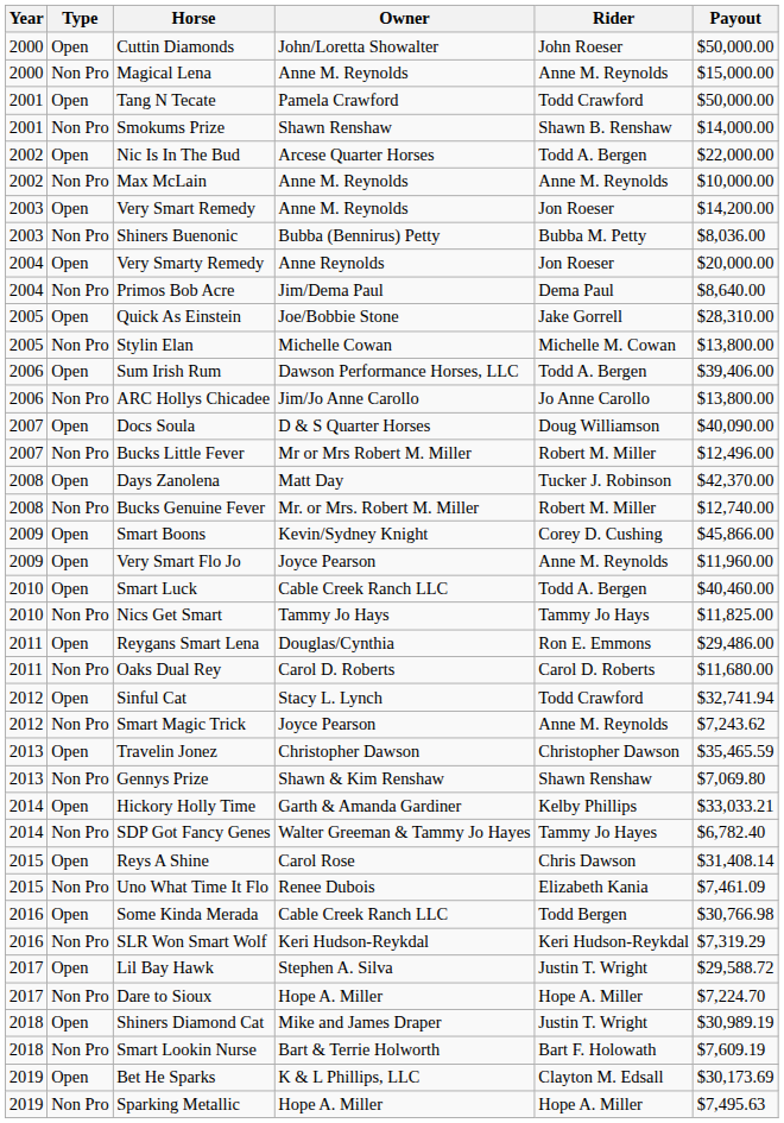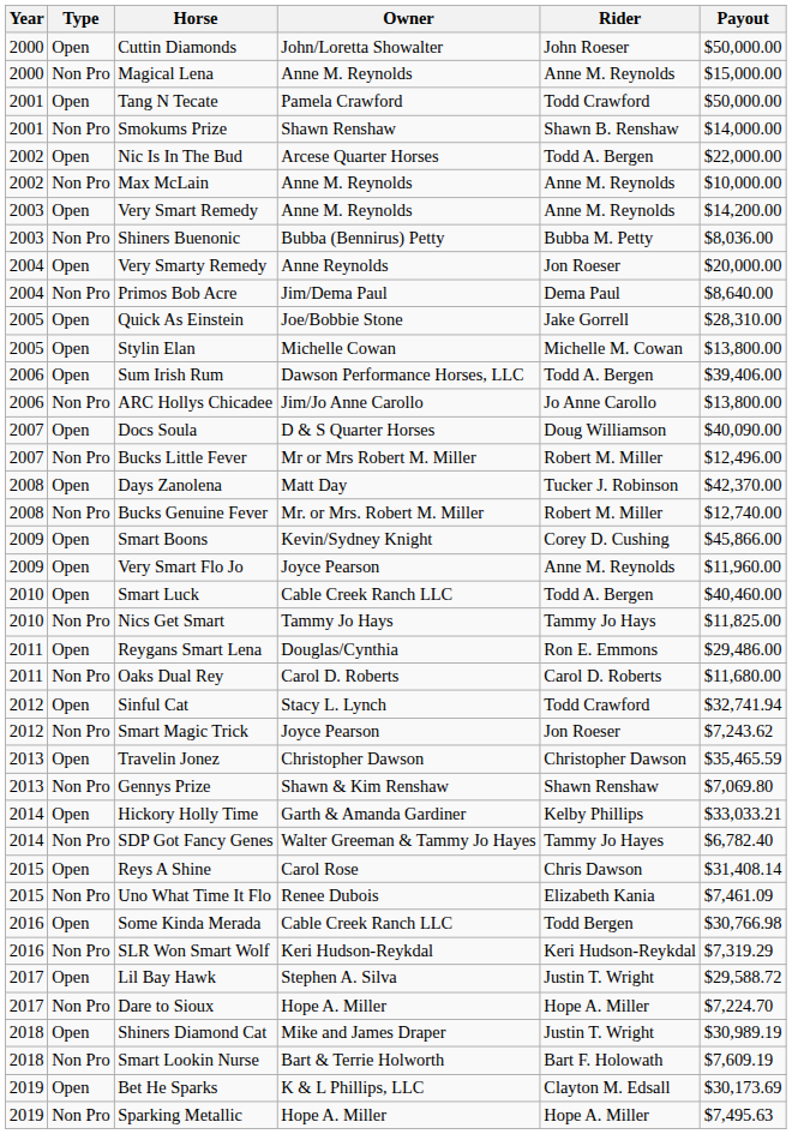 <table class="wikitable">
 <tr>
 <th>Year</th>
 <th>Type</th>
 <th>Horse</th>
 <th>Owner</th>
 <th>Rider</th>
 <th>Payout</th>
 </tr>
 <tr>
 <td>2000</td>
 <td>Open</td>
 <td>Cuttin Diamonds</td>
 <td>John/Loretta Showalter</td>
 <td>John Roeser</td>
 <td>$50,000.00</td>
 </tr>
 <tr>
 <td>2000</td>
 <td>Non Pro</td>
 <td>Magical Lena</td>
 <td>Anne M. Reynolds</td>
 <td>Anne M. Reynolds</td>
 <td>$15,000.00</td>
 </tr>
 <tr>
 <td>2001</td>
 <td>Open</td>
 <td>Tang N Tecate</td>
 <td>Pamela Crawford</td>
 <td>Todd Crawford</td>
 <td>$50,000.00</td>
 </tr>
 <tr>
 <td>2001</td>
 <td>Non Pro</td>
 <td>Smokums Prize</td>
 <td>Shawn Renshaw</td>
 <td>Shawn B. Renshaw</td>
 <td>$14,000.00</td>
 </tr>
 <tr>
 <td>2002</td>
 <td>Open</td>
 <td>Nic Is In The Bud</td>
 <td>Arcese Quarter Horses</td>
 <td>Todd A. Bergen</td>
 <td>$22,000.00</td>
 </tr>
 <tr>
 <td>2002</td>
 <td>Non Pro</td>
 <td>Max McLain</td>
 <td>Anne M. Reynolds</td>
 <td>Anne M. Reynolds</td>
 <td>$10,000.00</td>
 </tr>
 <tr>
 <td>2003</td>
 <td>Open</td>
 <td>Very Smart Remedy</td>
 <td>Anne M. Reynolds</td>
-<td>Jon Roeser</td>
+<td>Anne M. Reynolds</td>
 <td>$14,200.00</td>
 </tr>
 <tr>
 <td>2003</td>
 <td>Non Pro</td>
 <td>Shiners Buenonic</td>
 <td>Bubba (Bennirus) Petty</td>
 <td>Bubba M. Petty</td>
 <td>$8,036.00</td>
 </tr>
 <tr>
 <td>2004</td>
 <td>Open</td>
 <td>Very Smarty Remedy</td>
 <td>Anne Reynolds</td>
 <td>Jon Roeser</td>
 <td>$20,000.00</td>
 </tr>
 <tr>
 <td>2004</td>
 <td>Non Pro</td>
 <td>Primos Bob Acre</td>
 <td>Jim/Dema Paul</td>
 <td>Dema Paul</td>
 <td>$8,640.00</td>
 </tr>
 <tr>
 <td>2005</td>
 <td>Open</td>
 <td>Quick As Einstein</td>
 <td>Joe/Bobbie Stone</td>
 <td>Jake Gorrell</td>
 <td>$28,310.00</td>
 </tr>
 <tr>
 <td>2005</td>
-<td>Non Pro</td>
+<td>Open</td>
 <td>Stylin Elan</td>
 <td>Michelle Cowan</td>
 <td>Michelle M. Cowan</td>
 <td>$13,800.00</td>
 </tr>
 <tr>
 <td>2006</td>
 <td>Open</td>
 <td>Sum Irish Rum</td>
 <td>Dawson Performance Horses, LLC</td>
 <td>Todd A. Bergen</td>
 <td>$39,406.00</td>
 </tr>
 <tr>
 <td>2006</td>
 <td>Non Pro</td>
 <td>ARC Hollys Chicadee</td>
 <td>Jim/Jo Anne Carollo</td>
 <td>Jo Anne Carollo</td>
 <td>$13,800.00</td>
 </tr>
 <tr>
 <td>2007</td>
 <td>Open</td>
 <td>Docs Soula</td>
 <td>D & S Quarter Horses</td>
 <td>Doug Williamson</td>
 <td>$40,090.00</td>
 </tr>
 <tr>
 <td>2007</td>
 <td>Non Pro</td>
 <td>Bucks Little Fever</td>
 <td>Mr or Mrs Robert M. Miller</td>
 <td>Robert M. Miller</td>
 <td>$12,496.00</td>
 </tr>
 <tr>
 <td>2008</td>
 <td>Open</td>
 <td>Days Zanolena</td>
 <td>Matt Day</td>
 <td>Tucker J. Robinson</td>
 <td>$42,370.00</td>
 </tr>
 <tr>
 <td>2008</td>
 <td>Non Pro</td>
 <td>Bucks Genuine Fever</td>
 <td>Mr. or Mrs. Robert M. Miller</td>
 <td>Robert M. Miller</td>
 <td>$12,740.00</td>
 </tr>
 <tr>
 <td>2009</td>
 <td>Open</td>
 <td>Smart Boons</td>
 <td>Kevin/Sydney Knight</td>
 <td>Corey D. Cushing</td>
 <td>$45,866.00</td>
 </tr>
 <tr>
 <td>2009</td>
 <td>Open</td>
 <td>Very Smart Flo Jo</td>
 <td>Joyce Pearson</td>
 <td>Anne M. Reynolds</td>
 <td>$11,960.00</td>
 </tr>
 <tr>
 <td>2010</td>
 <td>Open</td>
 <td>Smart Luck</td>
 <td>Cable Creek Ranch LLC</td>
 <td>Todd A. Bergen</td>
 <td>$40,460.00</td>
 </tr>
 <tr>
 <td>2010</td>
 <td>Non Pro</td>
 <td>Nics Get Smart</td>
 <td>Tammy Jo Hays</td>
 <td>Tammy Jo Hays</td>
 <td>$11,825.00</td>
 </tr>
 <tr>
 <td>2011</td>
 <td>Open</td>
 <td>Reygans Smart Lena</td>
 <td>Douglas/Cynthia</td>
 <td>Ron E. Emmons</td>
 <td>$29,486.00</td>
 </tr>
 <tr>
 <td>2011</td>
 <td>Non Pro</td>
 <td>Oaks Dual Rey</td>
 <td>Carol D. Roberts</td>
 <td>Carol D. Roberts</td>
 <td>$11,680.00</td>
 </tr>
 <tr>
 <td>2012</td>
 <td>Open</td>
 <td>Sinful Cat</td>
 <td>Stacy L. Lynch</td>
 <td>Todd Crawford</td>
 <td>$32,741.94</td>
 </tr>
 <tr>
 <td>2012</td>
 <td>Non Pro</td>
 <td>Smart Magic Trick</td>
 <td>Joyce Pearson</td>
-<td>Anne M. Reynolds</td>
+<td>Jon Roeser</td>
 <td>$7,243.62</td>
 </tr>
 <tr>
 <td>2013</td>
 <td>Open</td>
 <td>Travelin Jonez</td>
 <td>Christopher Dawson</td>
 <td>Christopher Dawson</td>
 <td>$35,465.59</td>
 </tr>
 <tr>
 <td>2013</td>
 <td>Non Pro</td>
 <td>Gennys Prize</td>
 <td>Shawn & Kim Renshaw</td>
 <td>Shawn Renshaw</td>
 <td>$7,069.80</td>
 </tr>
 <tr>
 <td>2014</td>
 <td>Open</td>
 <td>Hickory Holly Time</td>
 <td>Garth & Amanda Gardiner</td>
 <td>Kelby Phillips</td>
 <td>$33,033.21</td>
 </tr>
 <tr>
 <td>2014</td>
 <td>Non Pro</td>
 <td>SDP Got Fancy Genes</td>
 <td>Walter Greeman & Tammy Jo Hayes</td>
 <td>Tammy Jo Hayes</td>
 <td>$6,782.40</td>
 </tr>
 <tr>
 <td>2015</td>
 <td>Open</td>
 <td>Reys A Shine</td>
 <td>Carol Rose</td>
 <td>Chris Dawson</td>
 <td>$31,408.14</td>
 </tr>
 <tr>
 <td>2015</td>
 <td>Non Pro</td>
 <td>Uno What Time It Flo</td>
 <td>Renee Dubois</td>
 <td>Elizabeth Kania</td>
 <td>$7,461.09</td>
 </tr>
 <tr>
 <td>2016</td>
 <td>Open</td>
 <td>Some Kinda Merada</td>
 <td>Cable Creek Ranch LLC</td>
 <td>Todd Bergen</td>
 <td>$30,766.98</td>
 </tr>
 <tr>
 <td>2016</td>
 <td>Non Pro</td>
 <td>SLR Won Smart Wolf</td>
 <td>Keri Hudson-Reykdal</td>
 <td>Keri Hudson-Reykdal</td>
 <td>$7,319.29</td>
 </tr>
 <tr>
 <td>2017</td>
 <td>Open</td>
 <td>Lil Bay Hawk</td>
 <td>Stephen A. Silva</td>
 <td>Justin T. Wright</td>
 <td>$29,588.72</td>
 </tr>
 <tr>
 <td>2017</td>
 <td>Non Pro</td>
 <td>Dare to Sioux</td>
 <td>Hope A. Miller</td>
 <td>Hope A. Miller</td>
 <td>$7,224.70</td>
 </tr>
 <tr>
 <td>2018</td>
 <td>Open</td>
 <td>Shiners Diamond Cat</td>
 <td>Mike and James Draper</td>
 <td>Justin T. Wright</td>
 <td>$30,989.19</td>
 </tr>
 <tr>
 <td>2018</td>
 <td>Non Pro</td>
 <td>Smart Lookin Nurse</td>
 <td>Bart & Terrie Holworth</td>
 <td>Bart F. Holowath</td>
 <td>$7,609.19</td>
 </tr>
 <tr>
 <td>2019</td>
 <td>Open</td>
 <td>Bet He Sparks</td>
 <td>K & L Phillips, LLC</td>
 <td>Clayton M. Edsall</td>
 <td>$30,173.69</td>
 </tr>
 <tr>
 <td>2019</td>
 <td>Non Pro</td>
 <td>Sparking Metallic</td>
 <td>Hope A. Miller</td>
 <td>Hope A. Miller</td>
 <td>$7,495.63</td>
 </tr>
 </table>
